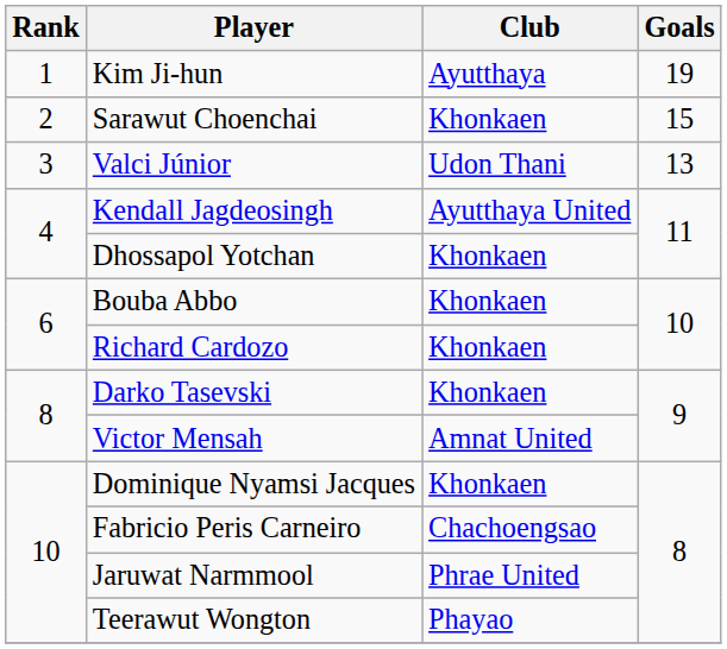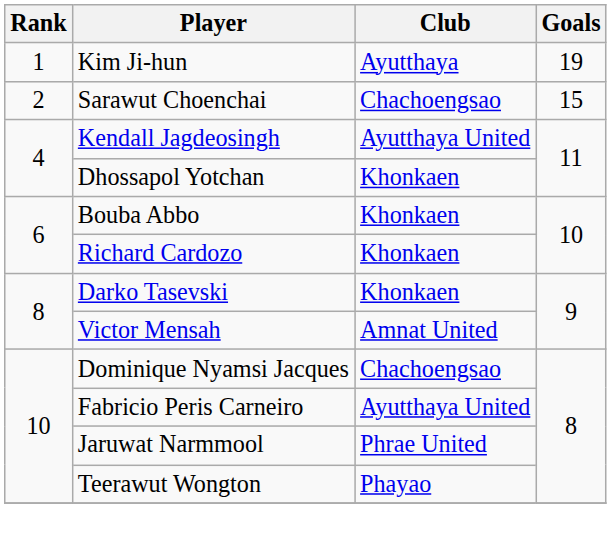 <table class="wikitable" style="text-align:center">
 <tr>
 <th>Rank</th>
 <th>Player</th>
 <th>Club</th>
 <th>Goals</th>
 </tr>
 <tr>
 <td>1</td>
 <td align="left"> Kim Ji-hun</td>
 <td align="left"><a href='#'>Ayutthaya</a></td>
 <td>19</td>
 </tr>
 <tr>
 <td>2</td>
 <td align="left"> Sarawut Choenchai</td>
-<td align="left"><a href='#'>Khonkaen</a></td>
+<td align="left"><a href='#'>Chachoengsao</a></td>
 <td>15</td>
-</tr>
-<tr>
-<td>3</td>
-<td align="left"> <a href='#'>Valci Júnior</a></td>
-<td align="left"><a href='#'>Udon Thani</a></td>
-<td>13</td>
 </tr>
 <tr>
 <td rowspan="2">4</td>
 <td align="left"> <a href='#'>Kendall Jagdeosingh</a></td>
 <td align="left"><a href='#'>Ayutthaya United</a></td>
 <td rowspan="2">11</td>
 </tr>
 <tr>
 <td align="left"> Dhossapol Yotchan</td>
 <td align="left"><a href='#'>Khonkaen</a></td>
 </tr>
 <tr>
 <td rowspan="2">6</td>
 <td align="left"> Bouba Abbo</td>
 <td align="left"><a href='#'>Khonkaen</a></td>
 <td rowspan="2">10</td>
 </tr>
 <tr>
 <td align="left"> <a href='#'>Richard Cardozo</a></td>
 <td align="left"><a href='#'>Khonkaen</a></td>
 </tr>
 <tr>
 <td rowspan="2">8</td>
 <td align="left"> <a href='#'>Darko Tasevski</a></td>
 <td align="left"><a href='#'>Khonkaen</a></td>
 <td rowspan="2">9</td>
 </tr>
 <tr>
 <td align="left"> <a href='#'>Victor Mensah</a></td>
 <td align="left"><a href='#'>Amnat United</a></td>
 </tr>
 <tr>
 <td rowspan="4">10</td>
 <td align="left"> Dominique Nyamsi Jacques</td>
-<td align="left"><a href='#'>Khonkaen</a></td>
+<td align="left"><a href='#'>Chachoengsao</a></td>
 <td rowspan="4">8</td>
 </tr>
 <tr>
 <td align="left"> Fabricio Peris Carneiro</td>
-<td align="left"><a href='#'>Chachoengsao</a></td>
+<td align="left"><a href='#'>Ayutthaya United</a></td>
 </tr>
 <tr>
 <td align="left"> Jaruwat Narmmool</td>
 <td align="left"><a href='#'>Phrae United</a></td>
 </tr>
 <tr>
 <td align="left"> Teerawut Wongton</td>
 <td align="left"><a href='#'>Phayao</a></td>
 </tr>
 <tr>
 </tr>
 </table>
